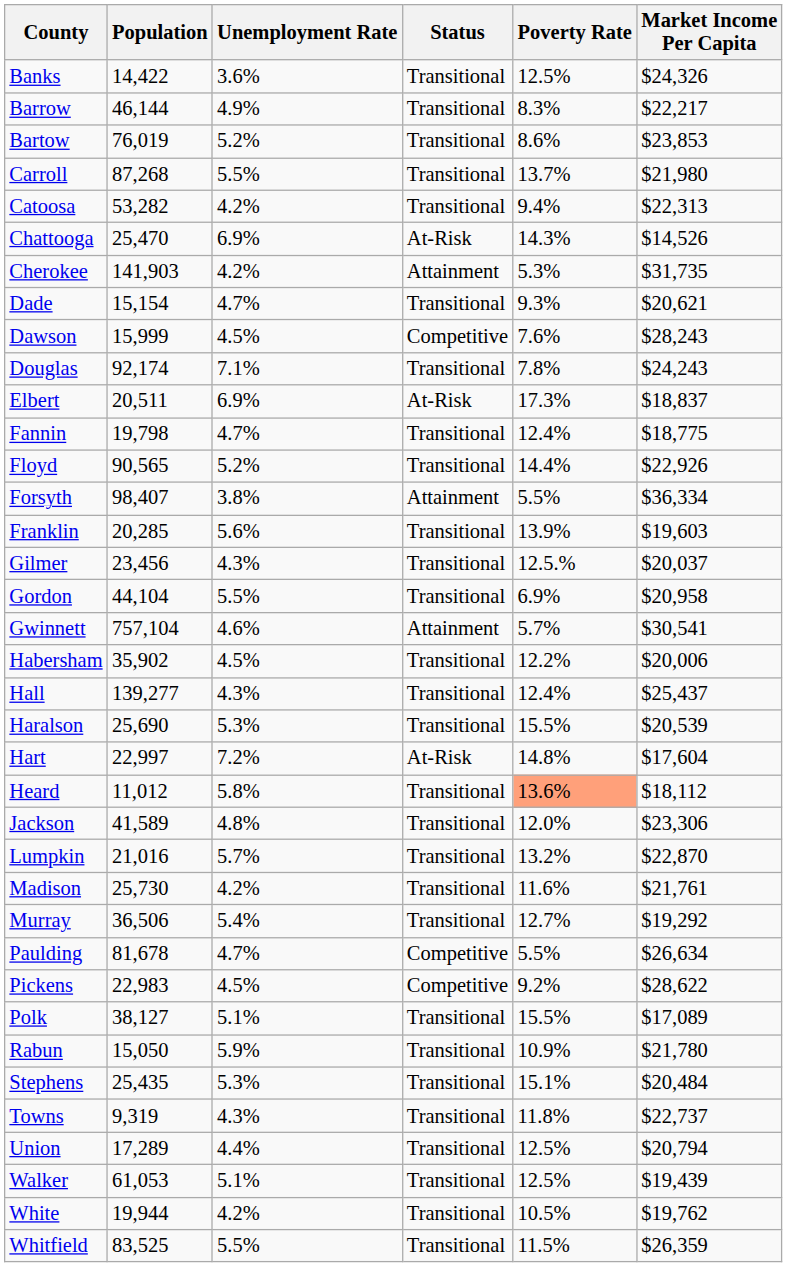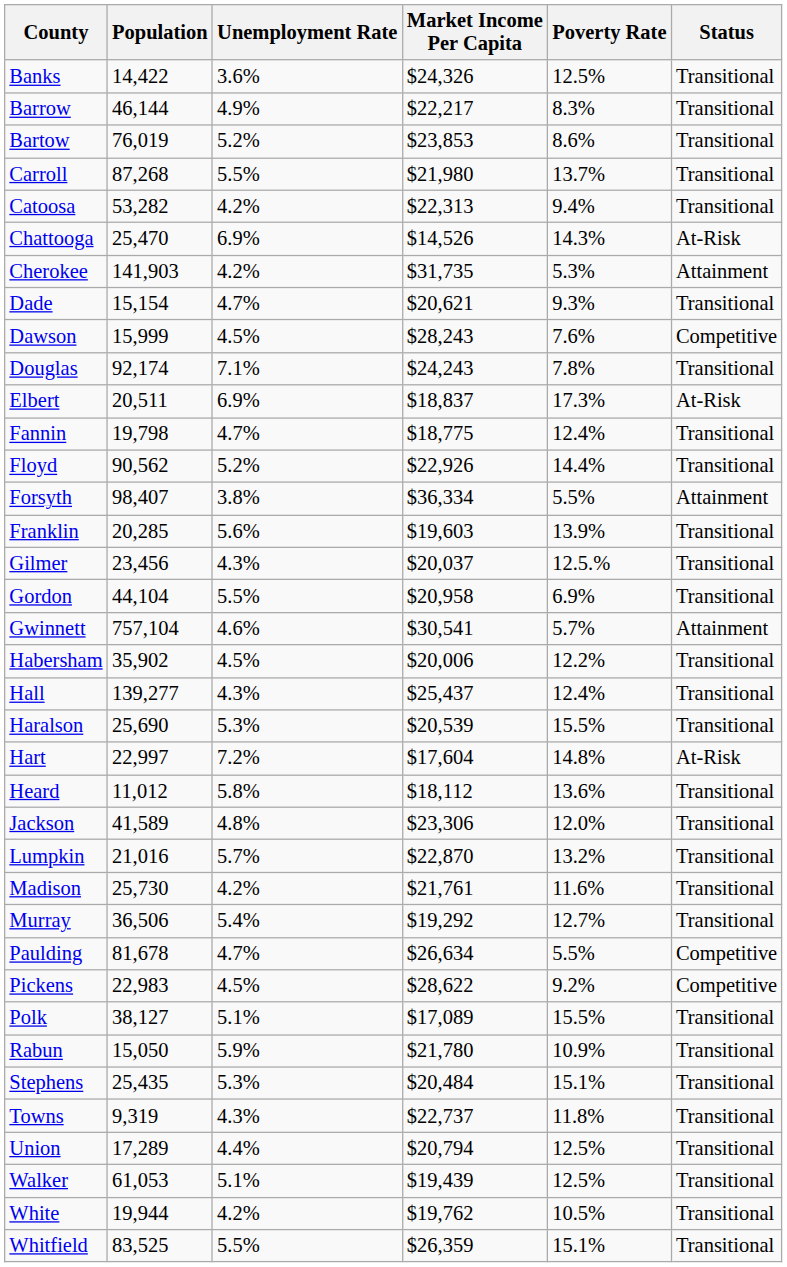 <table class="wikitable sortable">
 <tr>
 <th>County</th>
 <th>Population</th>
 <th>Unemployment Rate</th>
+<th>Market Income<br> Per Capita</th>
+<th>Poverty Rate</th>
 <th>Status</th>
-<th>Poverty Rate</th>
-<th>Market Income<br> Per Capita</th>
 </tr>
 <tr>
 <td><a href='#'>Banks</a></td>
 <td>14,422</td>
 <td>3.6%</td>
+<td>$24,326</td>
+<td>12.5%</td>
 <td>Transitional</td>
-<td>12.5%</td>
-<td>$24,326</td>
 </tr>
 <tr>
 <td><a href='#'>Barrow</a></td>
 <td>46,144</td>
 <td>4.9%</td>
+<td>$22,217</td>
+<td>8.3%</td>
 <td>Transitional</td>
-<td>8.3%</td>
-<td>$22,217</td>
 </tr>
 <tr>
 <td><a href='#'>Bartow</a></td>
 <td>76,019</td>
 <td>5.2%</td>
+<td>$23,853</td>
+<td>8.6%</td>
 <td>Transitional</td>
-<td>8.6%</td>
-<td>$23,853</td>
 </tr>
 <tr>
 <td><a href='#'>Carroll</a></td>
 <td>87,268</td>
 <td>5.5%</td>
+<td>$21,980</td>
+<td>13.7%</td>
 <td>Transitional</td>
-<td>13.7%</td>
-<td>$21,980</td>
 </tr>
 <tr>
 <td><a href='#'>Catoosa</a></td>
 <td>53,282</td>
 <td>4.2%</td>
+<td>$22,313</td>
+<td>9.4%</td>
 <td>Transitional</td>
-<td>9.4%</td>
-<td>$22,313</td>
 </tr>
 <tr>
 <td><a href='#'>Chattooga</a></td>
 <td>25,470</td>
 <td>6.9%</td>
+<td>$14,526</td>
+<td>14.3%</td>
 <td>At-Risk</td>
-<td>14.3%</td>
-<td>$14,526</td>
 </tr>
 <tr>
 <td><a href='#'>Cherokee</a></td>
 <td>141,903</td>
 <td>4.2%</td>
+<td>$31,735</td>
+<td>5.3%</td>
 <td>Attainment</td>
-<td>5.3%</td>
-<td>$31,735</td>
 </tr>
 <tr>
 <td><a href='#'>Dade</a></td>
 <td>15,154</td>
 <td>4.7%</td>
+<td>$20,621</td>
+<td>9.3%</td>
 <td>Transitional</td>
-<td>9.3%</td>
-<td>$20,621</td>
 </tr>
 <tr>
 <td><a href='#'>Dawson</a></td>
 <td>15,999</td>
 <td>4.5%</td>
+<td>$28,243</td>
+<td>7.6%</td>
 <td>Competitive</td>
-<td>7.6%</td>
-<td>$28,243</td>
 </tr>
 <tr>
 <td><a href='#'>Douglas</a></td>
 <td>92,174</td>
 <td>7.1%</td>
+<td>$24,243</td>
+<td>7.8%</td>
 <td>Transitional</td>
-<td>7.8%</td>
-<td>$24,243</td>
 </tr>
 <tr>
 <td><a href='#'>Elbert</a></td>
 <td>20,511</td>
 <td>6.9%</td>
+<td>$18,837</td>
+<td>17.3%</td>
 <td>At-Risk</td>
-<td>17.3%</td>
-<td>$18,837</td>
 </tr>
 <tr>
 <td><a href='#'>Fannin</a></td>
 <td>19,798</td>
 <td>4.7%</td>
+<td>$18,775</td>
+<td>12.4%</td>
 <td>Transitional</td>
-<td>12.4%</td>
-<td>$18,775</td>
 </tr>
 <tr>
 <td><a href='#'>Floyd</a></td>
-<td>90,565</td>
+<td>90,562</td>
 <td>5.2%</td>
+<td>$22,926</td>
+<td>14.4%</td>
 <td>Transitional</td>
-<td>14.4%</td>
-<td>$22,926</td>
 </tr>
 <tr>
 <td><a href='#'>Forsyth</a></td>
 <td>98,407</td>
 <td>3.8%</td>
+<td>$36,334</td>
+<td>5.5%</td>
 <td>Attainment</td>
-<td>5.5%</td>
-<td>$36,334</td>
 </tr>
 <tr>
 <td><a href='#'>Franklin</a></td>
 <td>20,285</td>
 <td>5.6%</td>
+<td>$19,603</td>
+<td>13.9%</td>
 <td>Transitional</td>
-<td>13.9%</td>
-<td>$19,603</td>
 </tr>
 <tr>
 <td><a href='#'>Gilmer</a></td>
 <td>23,456</td>
 <td>4.3%</td>
+<td>$20,037</td>
+<td>12.5.%</td>
 <td>Transitional</td>
-<td>12.5.%</td>
-<td>$20,037</td>
 </tr>
 <tr>
 <td><a href='#'>Gordon</a></td>
 <td>44,104</td>
 <td>5.5%</td>
+<td>$20,958</td>
+<td>6.9%</td>
 <td>Transitional</td>
-<td>6.9%</td>
-<td>$20,958</td>
 </tr>
 <tr>
 <td><a href='#'>Gwinnett</a></td>
 <td>757,104</td>
 <td>4.6%</td>
+<td>$30,541</td>
+<td>5.7%</td>
 <td>Attainment</td>
-<td>5.7%</td>
-<td>$30,541</td>
 </tr>
 <tr>
 <td><a href='#'>Habersham</a></td>
 <td>35,902</td>
 <td>4.5%</td>
+<td>$20,006</td>
+<td>12.2%</td>
 <td>Transitional</td>
-<td>12.2%</td>
-<td>$20,006</td>
 </tr>
 <tr>
 <td><a href='#'>Hall</a></td>
 <td>139,277</td>
 <td>4.3%</td>
+<td>$25,437</td>
+<td>12.4%</td>
 <td>Transitional</td>
-<td>12.4%</td>
-<td>$25,437</td>
 </tr>
 <tr>
 <td><a href='#'>Haralson</a></td>
 <td>25,690</td>
 <td>5.3%</td>
+<td>$20,539</td>
+<td>15.5%</td>
 <td>Transitional</td>
-<td>15.5%</td>
-<td>$20,539</td>
 </tr>
 <tr>
 <td><a href='#'>Hart</a></td>
 <td>22,997</td>
 <td>7.2%</td>
+<td>$17,604</td>
+<td>14.8%</td>
 <td>At-Risk</td>
-<td>14.8%</td>
-<td>$17,604</td>
 </tr>
 <tr>
 <td><a href='#'>Heard</a></td>
 <td>11,012</td>
 <td>5.8%</td>
+<td>$18,112</td>
+<td>13.6%</td>
 <td>Transitional</td>
-<td style="background: lightsalmon;">13.6%</td>
-<td>$18,112</td>
 </tr>
 <tr>
 <td><a href='#'>Jackson</a></td>
 <td>41,589</td>
 <td>4.8%</td>
+<td>$23,306</td>
+<td>12.0%</td>
 <td>Transitional</td>
-<td>12.0%</td>
-<td>$23,306</td>
 </tr>
 <tr>
 <td><a href='#'>Lumpkin</a></td>
 <td>21,016</td>
 <td>5.7%</td>
+<td>$22,870</td>
+<td>13.2%</td>
 <td>Transitional</td>
-<td>13.2%</td>
-<td>$22,870</td>
 </tr>
 <tr>
 <td><a href='#'>Madison</a></td>
 <td>25,730</td>
 <td>4.2%</td>
+<td>$21,761</td>
+<td>11.6%</td>
 <td>Transitional</td>
-<td>11.6%</td>
-<td>$21,761</td>
 </tr>
 <tr>
 <td><a href='#'>Murray</a></td>
 <td>36,506</td>
 <td>5.4%</td>
+<td>$19,292</td>
+<td>12.7%</td>
 <td>Transitional</td>
-<td>12.7%</td>
-<td>$19,292</td>
 </tr>
 <tr>
 <td><a href='#'>Paulding</a></td>
 <td>81,678</td>
 <td>4.7%</td>
+<td>$26,634</td>
+<td>5.5%</td>
 <td>Competitive</td>
-<td>5.5%</td>
-<td>$26,634</td>
 </tr>
 <tr>
 <td><a href='#'>Pickens</a></td>
 <td>22,983</td>
 <td>4.5%</td>
+<td>$28,622</td>
+<td>9.2%</td>
 <td>Competitive</td>
-<td>9.2%</td>
-<td>$28,622</td>
 </tr>
 <tr>
 <td><a href='#'>Polk</a></td>
 <td>38,127</td>
 <td>5.1%</td>
+<td>$17,089</td>
+<td>15.5%</td>
 <td>Transitional</td>
-<td>15.5%</td>
-<td>$17,089</td>
 </tr>
 <tr>
 <td><a href='#'>Rabun</a></td>
 <td>15,050</td>
 <td>5.9%</td>
+<td>$21,780</td>
+<td>10.9%</td>
 <td>Transitional</td>
-<td>10.9%</td>
-<td>$21,780</td>
 </tr>
 <tr>
 <td><a href='#'>Stephens</a></td>
 <td>25,435</td>
 <td>5.3%</td>
+<td>$20,484</td>
+<td>15.1%</td>
 <td>Transitional</td>
-<td>15.1%</td>
-<td>$20,484</td>
 </tr>
 <tr>
 <td><a href='#'>Towns</a></td>
 <td>9,319</td>
 <td>4.3%</td>
+<td>$22,737</td>
+<td>11.8%</td>
 <td>Transitional</td>
-<td>11.8%</td>
-<td>$22,737</td>
 </tr>
 <tr>
 <td><a href='#'>Union</a></td>
 <td>17,289</td>
 <td>4.4%</td>
+<td>$20,794</td>
+<td>12.5%</td>
 <td>Transitional</td>
-<td>12.5%</td>
-<td>$20,794</td>
 </tr>
 <tr>
 <td><a href='#'>Walker</a></td>
 <td>61,053</td>
 <td>5.1%</td>
+<td>$19,439</td>
+<td>12.5%</td>
 <td>Transitional</td>
-<td>12.5%</td>
-<td>$19,439</td>
 </tr>
 <tr>
 <td><a href='#'>White</a></td>
 <td>19,944</td>
 <td>4.2%</td>
+<td>$19,762</td>
+<td>10.5%</td>
 <td>Transitional</td>
-<td>10.5%</td>
-<td>$19,762</td>
 </tr>
 <tr>
 <td><a href='#'>Whitfield</a></td>
 <td>83,525</td>
 <td>5.5%</td>
+<td>$26,359</td>
+<td>15.1%</td>
 <td>Transitional</td>
-<td>11.5%</td>
-<td>$26,359</td>
 </tr>
 </table>
